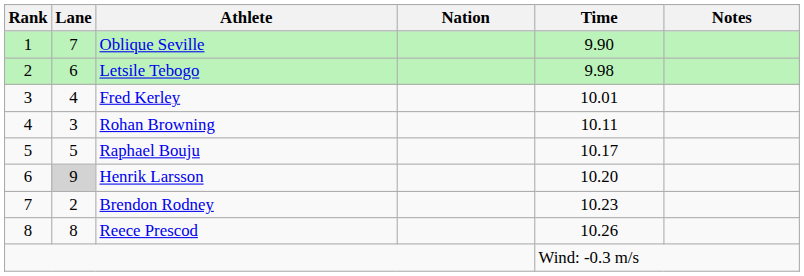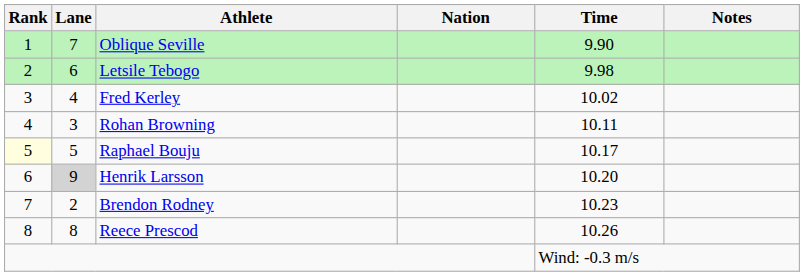 <table class="wikitable sortable" style="text-align:center;width: 60%;">
 <tr>
 <th scope="col" style="width: 10px;">Rank</th>
 <th scope="col" style="width: 10px;">Lane</th>
 <th scope="col">Athlete</th>
 <th scope="col">Nation</th>
 <th scope="col">Time</th>
 <th scope="col">Notes</th>
 </tr>
 <tr bgcolor=bbf3bb>
 <td>1</td>
 <td>7</td>
 <td align=left><a href='#'>Oblique Seville</a></td>
 <td align=left></td>
 <td>9.90</td>
 <td></td>
 </tr>
 <tr bgcolor=bbf3bb>
 <td>2</td>
 <td>6</td>
 <td align=left><a href='#'>Letsile Tebogo</a></td>
 <td align=left></td>
 <td>9.98</td>
 <td></td>
 </tr>
 <tr>
 <td>3</td>
 <td>4</td>
 <td align=left><a href='#'>Fred Kerley</a></td>
 <td align=left></td>
-<td>10.01</td>
+<td>10.02</td>
 <td></td>
 </tr>
 <tr>
 <td>4</td>
 <td>3</td>
 <td align=left><a href='#'>Rohan Browning</a></td>
 <td align=left></td>
 <td>10.11</td>
 <td></td>
 </tr>
 <tr>
-<td>5</td>
+<td style="background: lightyellow;">5</td>
 <td>5</td>
 <td align=left><a href='#'>Raphael Bouju</a></td>
 <td align=left></td>
 <td>10.17</td>
 <td></td>
 </tr>
 <tr>
 <td>6</td>
 <td style="background: lightgrey;">9</td>
 <td align=left><a href='#'>Henrik Larsson</a></td>
 <td align=left></td>
 <td>10.20</td>
 <td></td>
 </tr>
 <tr>
 <td>7</td>
 <td>2</td>
 <td align=left><a href='#'>Brendon Rodney</a></td>
 <td align=left></td>
 <td>10.23</td>
 <td></td>
 </tr>
 <tr>
 <td>8</td>
 <td>8</td>
 <td align=left><a href='#'>Reece Prescod</a></td>
 <td align=left></td>
 <td>10.26</td>
 <td></td>
 </tr>
 <tr class="sortbottom">
 <td colspan="4"></td>
 <td colspan="2" style="text-align:left;">Wind: -0.3 m/s</td>
 </tr>
 </table>
